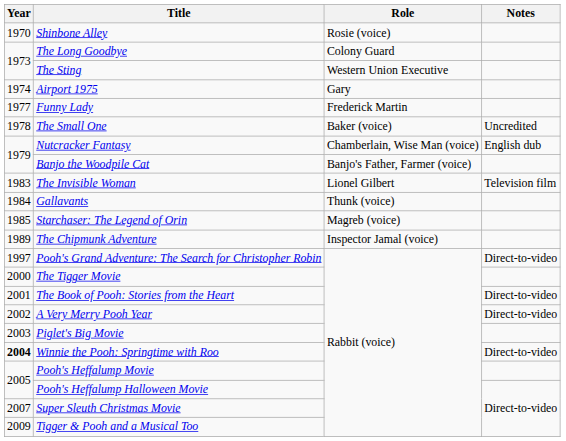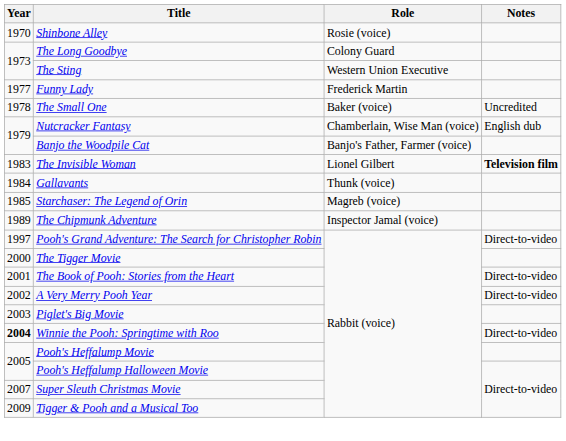 <table class="wikitable sortable">
 <tr>
 <th>Year</th>
 <th>Title</th>
 <th>Role</th>
 <th>Notes</th>
 </tr>
 <tr>
 <td>1970</td>
 <td><em><a href='#'>Shinbone Alley</a></em></td>
 <td>Rosie (voice)</td>
 <td></td>
 </tr>
 <tr>
 <td rowspan="2">1973</td>
 <td><em><a href='#'>The Long Goodbye</a></em></td>
 <td>Colony Guard</td>
 <td></td>
 </tr>
 <tr>
 <td><em><a href='#'>The Sting</a></em></td>
 <td>Western Union Executive</td>
-<td></td>
-</tr>
-<tr>
-<td>1974</td>
-<td><em><a href='#'>Airport 1975</a></em></td>
-<td>Gary</td>
 <td></td>
 </tr>
 <tr>
 <td>1977</td>
 <td><em><a href='#'>Funny Lady</a></em></td>
 <td>Frederick Martin</td>
 <td></td>
 </tr>
 <tr>
 <td>1978</td>
 <td><em><a href='#'>The Small One</a></em></td>
 <td>Baker (voice)</td>
 <td>Uncredited</td>
 </tr>
 <tr>
 <td rowspan="2">1979</td>
 <td><em><a href='#'>Nutcracker Fantasy</a></em></td>
 <td>Chamberlain, Wise Man (voice)</td>
 <td>English dub</td>
 </tr>
 <tr>
 <td><em><a href='#'>Banjo the Woodpile Cat</a></em></td>
 <td>Banjo's Father, Farmer (voice)</td>
 <td></td>
 </tr>
 <tr>
 <td>1983</td>
 <td><em><a href='#'>The Invisible Woman</a></em></td>
 <td>Lionel Gilbert</td>
-<td>Television film</td>
+<td><strong>Television film</strong></td>
 </tr>
 <tr>
 <td>1984</td>
 <td><em><a href='#'>Gallavants</a></em></td>
 <td>Thunk (voice)</td>
 <td></td>
 </tr>
 <tr>
 <td>1985</td>
 <td><em><a href='#'>Starchaser: The Legend of Orin</a></em></td>
 <td>Magreb (voice)</td>
 <td></td>
 </tr>
 <tr>
 <td>1989</td>
 <td><em><a href='#'>The Chipmunk Adventure</a></em></td>
 <td>Inspector Jamal (voice)</td>
 <td></td>
 </tr>
 <tr>
 <td>1997</td>
 <td><em><a href='#'>Pooh's Grand Adventure: The Search for Christopher Robin</a></em></td>
 <td rowspan="10">Rabbit (voice)</td>
 <td>Direct-to-video</td>
 </tr>
 <tr>
 <td>2000</td>
 <td><em><a href='#'>The Tigger Movie</a></em></td>
 <td></td>
 </tr>
 <tr>
 <td>2001</td>
 <td><em><a href='#'>The Book of Pooh: Stories from the Heart</a></em></td>
 <td>Direct-to-video</td>
 </tr>
 <tr>
 <td>2002</td>
 <td><em><a href='#'>A Very Merry Pooh Year</a></em></td>
 <td>Direct-to-video</td>
 </tr>
 <tr>
 <td>2003</td>
 <td><em><a href='#'>Piglet's Big Movie</a></em></td>
 <td></td>
 </tr>
 <tr>
 <td><strong>2004</strong></td>
 <td><em><a href='#'>Winnie the Pooh: Springtime with Roo</a></em></td>
 <td>Direct-to-video</td>
 </tr>
 <tr>
 <td rowspan="2">2005</td>
 <td><em><a href='#'>Pooh's Heffalump Movie</a></em></td>
 <td></td>
 </tr>
 <tr>
 <td><em><a href='#'>Pooh's Heffalump Halloween Movie</a></em></td>
 <td rowspan="3">Direct-to-video</td>
 </tr>
 <tr>
 <td>2007</td>
 <td><em><a href='#'>Super Sleuth Christmas Movie</a></em></td>
 </tr>
 <tr>
 <td>2009</td>
 <td><em><a href='#'>Tigger & Pooh and a Musical Too</a></em></td>
 </tr>
 </table>
